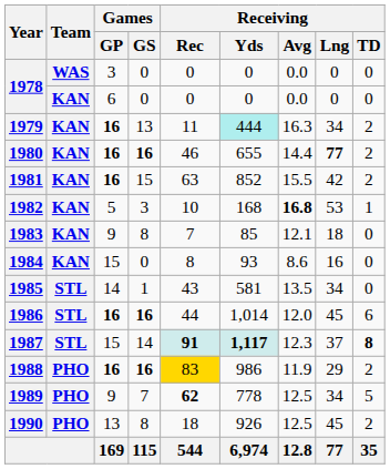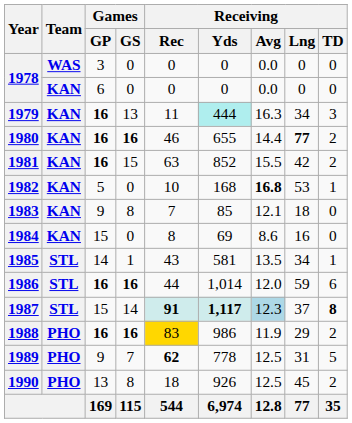 <table class="wikitable" style="text-align:center">
 <tr>
 <th rowspan="2">Year</th>
 <th rowspan="2">Team</th>
 <th colspan="2">Games</th>
 <th colspan="5">Receiving</th>
 </tr>
 <tr>
 <th>GP</th>
 <th>GS</th>
 <th>Rec</th>
 <th>Yds</th>
 <th>Avg</th>
 <th>Lng</th>
 <th>TD</th>
 </tr>
 <tr>
 <th rowspan="2"><a href='#'>1978</a></th>
 <th><a href='#'>WAS</a></th>
 <td>3</td>
 <td>0</td>
 <td>0</td>
 <td>0</td>
 <td>0.0</td>
 <td>0</td>
 <td>0</td>
 </tr>
 <tr>
 <th><a href='#'>KAN</a></th>
 <td>6</td>
 <td>0</td>
 <td>0</td>
 <td>0</td>
 <td>0.0</td>
 <td>0</td>
 <td>0</td>
 </tr>
 <tr>
 <th><a href='#'>1979</a></th>
 <th><a href='#'>KAN</a></th>
 <td><strong>16</strong></td>
 <td>13</td>
 <td>11</td>
 <td style="background: paleturquoise;">444</td>
 <td>16.3</td>
 <td>34</td>
-<td>2</td>
+<td>3</td>
 </tr>
 <tr>
 <th><a href='#'>1980</a></th>
 <th><a href='#'>KAN</a></th>
 <td><strong>16</strong></td>
 <td><strong>16</strong></td>
 <td>46</td>
 <td>655</td>
 <td>14.4</td>
 <td><strong>77</strong></td>
 <td>2</td>
 </tr>
 <tr>
 <th><a href='#'>1981</a></th>
 <th><a href='#'>KAN</a></th>
 <td><strong>16</strong></td>
 <td>15</td>
 <td>63</td>
 <td>852</td>
 <td>15.5</td>
 <td>42</td>
 <td>2</td>
 </tr>
 <tr>
 <th><a href='#'>1982</a></th>
 <th><a href='#'>KAN</a></th>
 <td>5</td>
-<td>3</td>
+<td>0</td>
 <td>10</td>
 <td>168</td>
 <td><strong>16.8</strong></td>
 <td>53</td>
 <td>1</td>
 </tr>
 <tr>
 <th><a href='#'>1983</a></th>
 <th><a href='#'>KAN</a></th>
 <td>9</td>
 <td>8</td>
 <td>7</td>
 <td>85</td>
 <td>12.1</td>
 <td>18</td>
 <td>0</td>
 </tr>
 <tr>
 <th><a href='#'>1984</a></th>
 <th><a href='#'>KAN</a></th>
 <td>15</td>
 <td>0</td>
 <td>8</td>
-<td>93</td>
+<td>69</td>
 <td>8.6</td>
 <td>16</td>
 <td>0</td>
 </tr>
 <tr>
 <th><a href='#'>1985</a></th>
 <th><a href='#'>STL</a></th>
 <td>14</td>
 <td>1</td>
 <td>43</td>
 <td>581</td>
 <td>13.5</td>
 <td>34</td>
-<td>0</td>
+<td>1</td>
 </tr>
 <tr>
 <th><a href='#'>1986</a></th>
 <th><a href='#'>STL</a></th>
 <td><strong>16</strong></td>
 <td><strong>16</strong></td>
 <td>44</td>
 <td>1,014</td>
 <td>12.0</td>
-<td>45</td>
+<td>59</td>
 <td>6</td>
 </tr>
 <tr>
 <th><a href='#'>1987</a></th>
 <th><a href='#'>STL</a></th>
 <td>15</td>
 <td>14</td>
 <td style="background:#cfecec; width:3em;"><strong>91</strong></td>
 <td style="background:#cfecec; width:3em;"><strong>1,117</strong></td>
-<td>12.3</td>
+<td style="background: lightblue;">12.3</td>
 <td>37</td>
 <td><strong>8</strong></td>
 </tr>
 <tr>
 <th><a href='#'>1988</a></th>
 <th><a href='#'>PHO</a></th>
 <td><strong>16</strong></td>
 <td><strong>16</strong></td>
 <td style="background: gold;">83</td>
 <td>986</td>
 <td>11.9</td>
 <td>29</td>
 <td>2</td>
 </tr>
 <tr>
 <th><a href='#'>1989</a></th>
 <th><a href='#'>PHO</a></th>
 <td>9</td>
 <td>7</td>
 <td><strong>62</strong></td>
 <td>778</td>
 <td>12.5</td>
-<td>34</td>
+<td>31</td>
 <td>5</td>
 </tr>
 <tr>
 <th><a href='#'>1990</a></th>
 <th><a href='#'>PHO</a></th>
 <td>13</td>
 <td>8</td>
 <td>18</td>
 <td>926</td>
 <td>12.5</td>
 <td>45</td>
 <td>2</td>
 </tr>
 <tr>
 <th colspan="2"></th>
 <th>169</th>
 <th>115</th>
 <th>544</th>
 <th>6,974</th>
 <th>12.8</th>
 <th>77</th>
 <th>35</th>
 </tr>
 </table>
